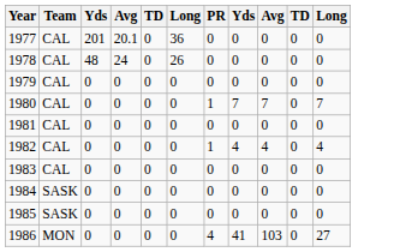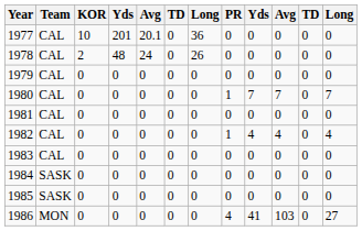 <table class="wikitable">
 <tr>
 <th>Year</th>
 <th>Team</th>
+<th>KOR</th>
 <th>Yds</th>
 <th>Avg</th>
 <th>TD</th>
 <th>Long</th>
 <th>PR</th>
 <th>Yds</th>
 <th>Avg</th>
 <th>TD</th>
 <th>Long</th>
 </tr>
 <tr>
 <td>1977</td>
 <td>CAL</td>
+<td>10</td>
 <td>201</td>
 <td>20.1</td>
 <td>0</td>
 <td>36</td>
 <td>0</td>
 <td>0</td>
 <td>0</td>
 <td>0</td>
 <td>0</td>
 </tr>
 <tr>
 <td>1978</td>
 <td>CAL</td>
+<td>2</td>
 <td>48</td>
 <td>24</td>
 <td>0</td>
 <td>26</td>
 <td>0</td>
 <td>0</td>
 <td>0</td>
 <td>0</td>
 <td>0</td>
 </tr>
 <tr>
 <td>1979</td>
 <td>CAL</td>
 <td>0</td>
 <td>0</td>
 <td>0</td>
 <td>0</td>
 <td>0</td>
 <td>0</td>
 <td>0</td>
 <td>0</td>
 <td>0</td>
+<td>0</td>
 </tr>
 <tr>
 <td>1980</td>
 <td>CAL</td>
+<td>0</td>
 <td>0</td>
 <td>0</td>
 <td>0</td>
 <td>0</td>
 <td>1</td>
 <td>7</td>
 <td>7</td>
 <td>0</td>
 <td>7</td>
 </tr>
 <tr>
 <td>1981</td>
 <td>CAL</td>
 <td>0</td>
 <td>0</td>
 <td>0</td>
 <td>0</td>
 <td>0</td>
 <td>0</td>
 <td>0</td>
 <td>0</td>
 <td>0</td>
+<td>0</td>
 </tr>
 <tr>
 <td>1982</td>
 <td>CAL</td>
+<td>0</td>
 <td>0</td>
 <td>0</td>
 <td>0</td>
 <td>0</td>
 <td>1</td>
 <td>4</td>
 <td>4</td>
 <td>0</td>
 <td>4</td>
 </tr>
 <tr>
 <td>1983</td>
 <td>CAL</td>
 <td>0</td>
 <td>0</td>
 <td>0</td>
 <td>0</td>
 <td>0</td>
 <td>0</td>
 <td>0</td>
 <td>0</td>
 <td>0</td>
+<td>0</td>
 </tr>
 <tr>
 <td>1984</td>
 <td>SASK</td>
+<td>0</td>
 <td>0</td>
 <td>0</td>
 <td>0</td>
 <td>0</td>
 <td>0</td>
 <td>0</td>
 <td>0</td>
 <td>0</td>
 <td>0</td>
 </tr>
 <tr>
 <td>1985</td>
 <td>SASK</td>
 <td>0</td>
 <td>0</td>
 <td>0</td>
 <td>0</td>
 <td>0</td>
 <td>0</td>
 <td>0</td>
 <td>0</td>
 <td>0</td>
+<td>0</td>
 </tr>
 <tr>
 <td>1986</td>
 <td>MON</td>
+<td>0</td>
 <td>0</td>
 <td>0</td>
 <td>0</td>
 <td>0</td>
 <td>4</td>
 <td>41</td>
 <td>103</td>
 <td>0</td>
 <td>27</td>
 </tr>
 </table>
